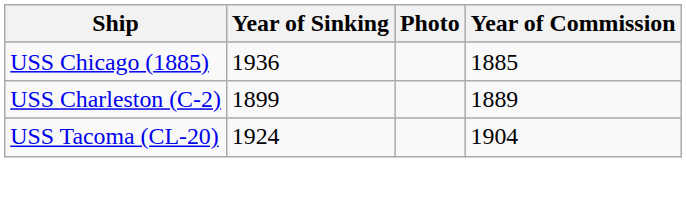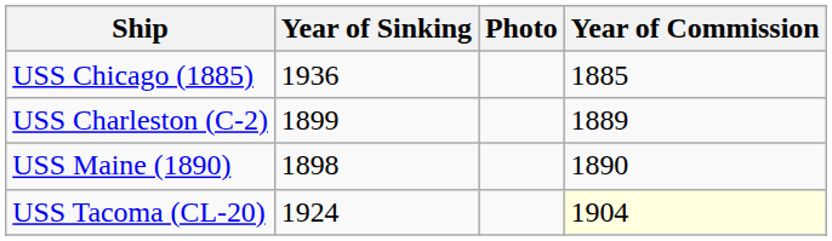 <table class="wikitable sortable">
 <tr>
 <th>Ship</th>
 <th>Year of Sinking</th>
 <th>Photo</th>
 <th>Year of Commission</th>
 </tr>
 <tr>
 <td><a href='#'>USS Chicago (1885)</a></td>
 <td>1936</td>
 <td></td>
 <td>1885</td>
 </tr>
 <tr>
 <td><a href='#'>USS Charleston (C-2)</a></td>
 <td>1899</td>
 <td></td>
 <td>1889</td>
 </tr>
 <tr>
+<td><a href='#'>USS Maine (1890)</a></td>
+<td>1898</td>
+<td></td>
+<td>1890</td>
+</tr>
+<tr>
 <td><a href='#'>USS Tacoma (CL-20)</a></td>
 <td>1924</td>
 <td></td>
-<td>1904</td>
+<td style="background: lightyellow;">1904</td>
 </tr>
 </table>
